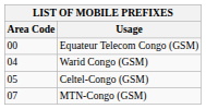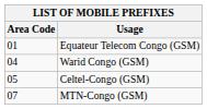 <table class="wikitable">
 <tr>
 <th colspan="2">LIST OF MOBILE PREFIXES</th>
 </tr>
 <tr>
 <th>Area Code</th>
 <th>Usage</th>
 </tr>
 <tr>
-<td>00</td>
+<td>01</td>
 <td>Equateur Telecom Congo (GSM)</td>
 </tr>
 <tr>
 <td>04</td>
 <td>Warid Congo (GSM)</td>
 </tr>
 <tr>
 <td>05</td>
 <td>Celtel-Congo (GSM)</td>
 </tr>
 <tr>
 <td>07</td>
 <td>MTN-Congo (GSM)</td>
 </tr>
 </table>
